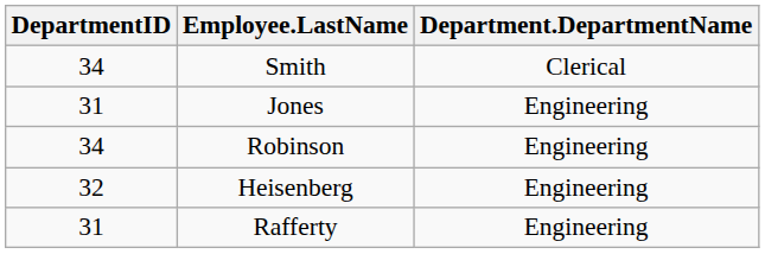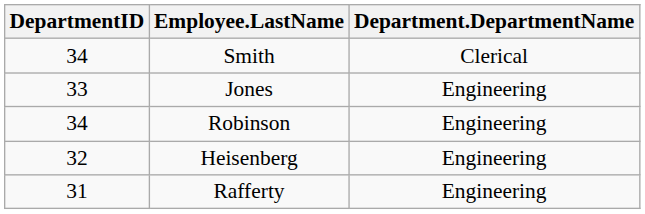 <table class="wikitable" style="text-align:center">
 <tr>
 <th>DepartmentID</th>
 <th>Employee.LastName</th>
 <th>Department.DepartmentName</th>
 </tr>
 <tr>
 <td>34</td>
 <td>Smith</td>
 <td>Clerical</td>
 </tr>
 <tr>
-<td>31</td>
+<td>33</td>
 <td>Jones</td>
 <td>Engineering</td>
 </tr>
 <tr>
 <td>34</td>
 <td>Robinson</td>
 <td>Engineering</td>
 </tr>
 <tr>
 <td>32</td>
 <td>Heisenberg</td>
 <td>Engineering</td>
 </tr>
 <tr>
 <td>31</td>
 <td>Rafferty</td>
 <td>Engineering</td>
 </tr>
 </table>
